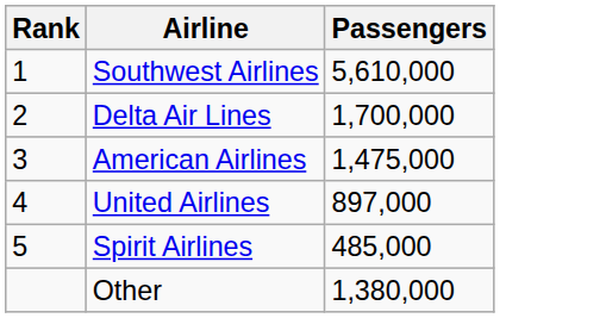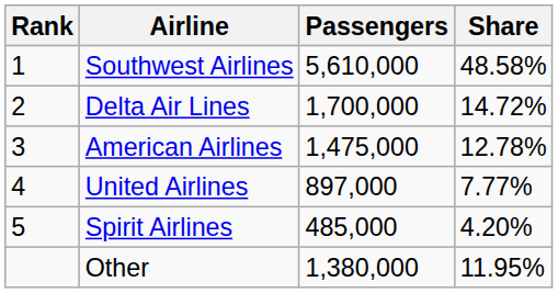 <table class="wikitable sortable" style="font-size: 95%">
 <tr>
 <th>Rank</th>
 <th>Airline</th>
 <th>Passengers</th>
+<th>Share</th>
 </tr>
 <tr>
 <td>1</td>
 <td><a href='#'>Southwest Airlines</a></td>
 <td>5,610,000</td>
+<td>48.58%</td>
 </tr>
 <tr>
 <td>2</td>
 <td><a href='#'>Delta Air Lines</a></td>
 <td>1,700,000</td>
+<td>14.72%</td>
 </tr>
 <tr>
 <td>3</td>
 <td><a href='#'>American Airlines</a></td>
 <td>1,475,000</td>
+<td>12.78%</td>
 </tr>
 <tr>
 <td>4</td>
 <td><a href='#'>United Airlines</a></td>
 <td>897,000</td>
+<td>7.77%</td>
 </tr>
 <tr>
 <td>5</td>
 <td><a href='#'>Spirit Airlines</a></td>
 <td>485,000</td>
+<td>4.20%</td>
 </tr>
 <tr>
 <td></td>
 <td>Other</td>
 <td>1,380,000</td>
+<td>11.95%</td>
 </tr>
 </table>
